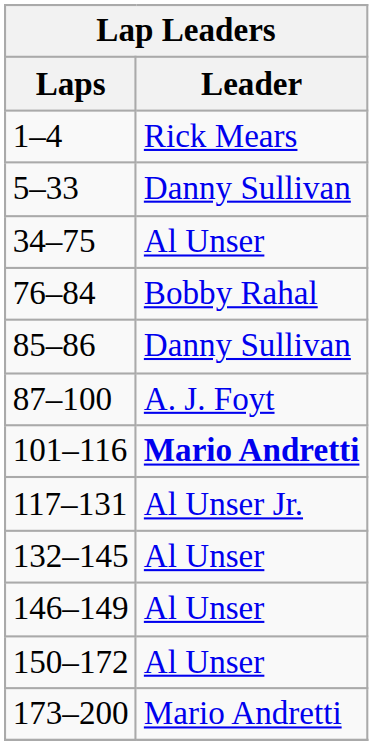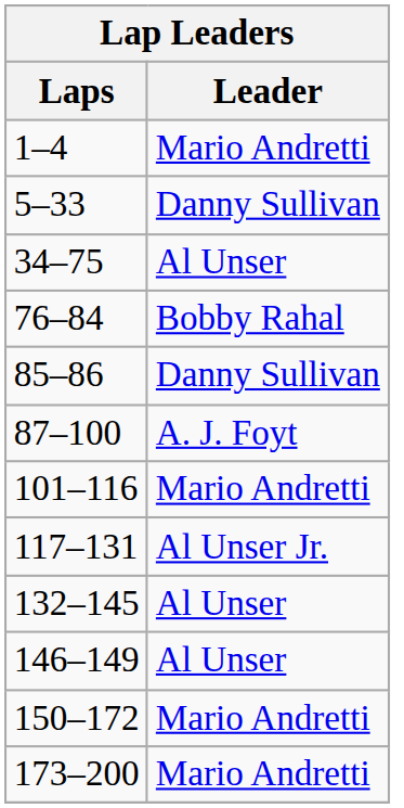 <table class="wikitable">
 <tr>
 <th colspan=2>Lap Leaders</th>
 </tr>
 <tr>
 <th>Laps</th>
 <th>Leader</th>
 </tr>
 <tr>
 <td>1–4</td>
-<td><a href='#'>Rick Mears</a></td>
+<td><a href='#'>Mario Andretti</a></td>
 </tr>
 <tr>
 <td>5–33</td>
 <td><a href='#'>Danny Sullivan</a></td>
 </tr>
 <tr>
 <td>34–75</td>
 <td><a href='#'>Al Unser</a></td>
 </tr>
 <tr>
 <td>76–84</td>
 <td><a href='#'>Bobby Rahal</a></td>
 </tr>
 <tr>
 <td>85–86</td>
 <td><a href='#'>Danny Sullivan</a></td>
 </tr>
 <tr>
 <td>87–100</td>
 <td><a href='#'>A. J. Foyt</a></td>
 </tr>
 <tr>
 <td>101–116</td>
-<td><strong><a href='#'>Mario Andretti</a></strong></td>
+<td><a href='#'>Mario Andretti</a></td>
 </tr>
 <tr>
 <td>117–131</td>
 <td><a href='#'>Al Unser Jr.</a></td>
 </tr>
 <tr>
 <td>132–145</td>
 <td><a href='#'>Al Unser</a></td>
 </tr>
 <tr>
 <td>146–149</td>
 <td><a href='#'>Al Unser</a></td>
 </tr>
 <tr>
 <td>150–172</td>
-<td><a href='#'>Al Unser</a></td>
+<td><a href='#'>Mario Andretti</a></td>
 </tr>
 <tr>
 <td>173–200</td>
 <td><a href='#'>Mario Andretti</a></td>
 </tr>
 <tr>
 </tr>
 </table>
